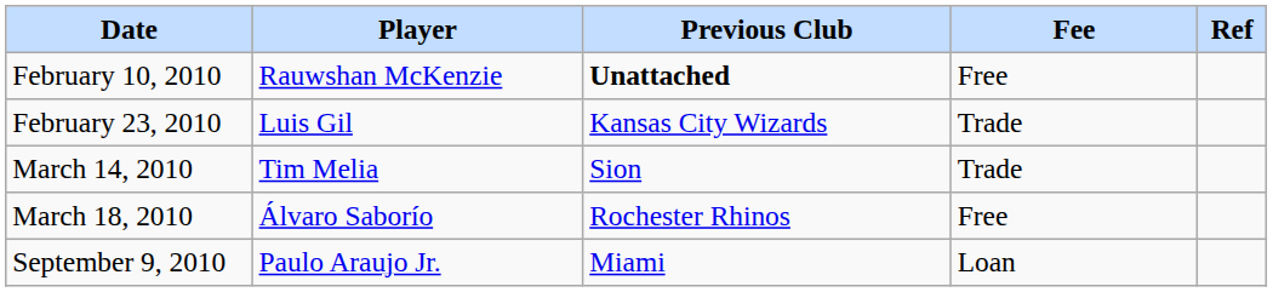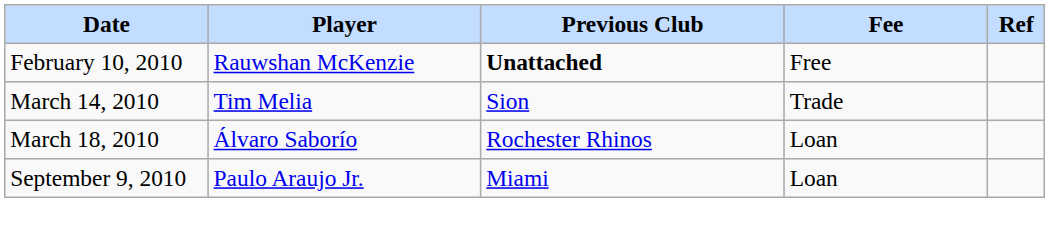 <table class="wikitable" style="text-align:left; font-size:95%;">
 <tr>
 <th style="background:#c2ddff; width:125px;">Date</th>
 <th style="background:#c2ddff; width:170px;">Player</th>
 <th style="background:#c2ddff; width:190px;">Previous Club</th>
 <th style="background:#c2ddff; width:125px;">Fee</th>
 <th style="background:#c2ddff; width:30px;">Ref</th>
 </tr>
 <tr>
 <td>February 10, 2010</td>
 <td> <a href='#'>Rauwshan McKenzie</a></td>
 <td><strong>Unattached</strong></td>
 <td>Free</td>
 <td></td>
 </tr>
 <tr>
-<td>February 23, 2010</td>
-<td> <a href='#'>Luis Gil</a></td>
-<td> <a href='#'>Kansas City Wizards</a></td>
-<td>Trade</td>
-<td></td>
-</tr>
-<tr>
 <td>March 14, 2010</td>
 <td> <a href='#'>Tim Melia</a></td>
 <td> <a href='#'>Sion</a></td>
 <td>Trade</td>
 <td></td>
 </tr>
 <tr>
 <td>March 18, 2010</td>
 <td> <a href='#'>Álvaro Saborío</a></td>
 <td> <a href='#'>Rochester Rhinos</a></td>
-<td>Free</td>
+<td>Loan</td>
 <td></td>
 </tr>
 <tr>
 <td>September 9, 2010</td>
 <td> <a href='#'>Paulo Araujo Jr.</a></td>
 <td> <a href='#'>Miami</a></td>
 <td>Loan</td>
 <td></td>
 </tr>
 </table>
